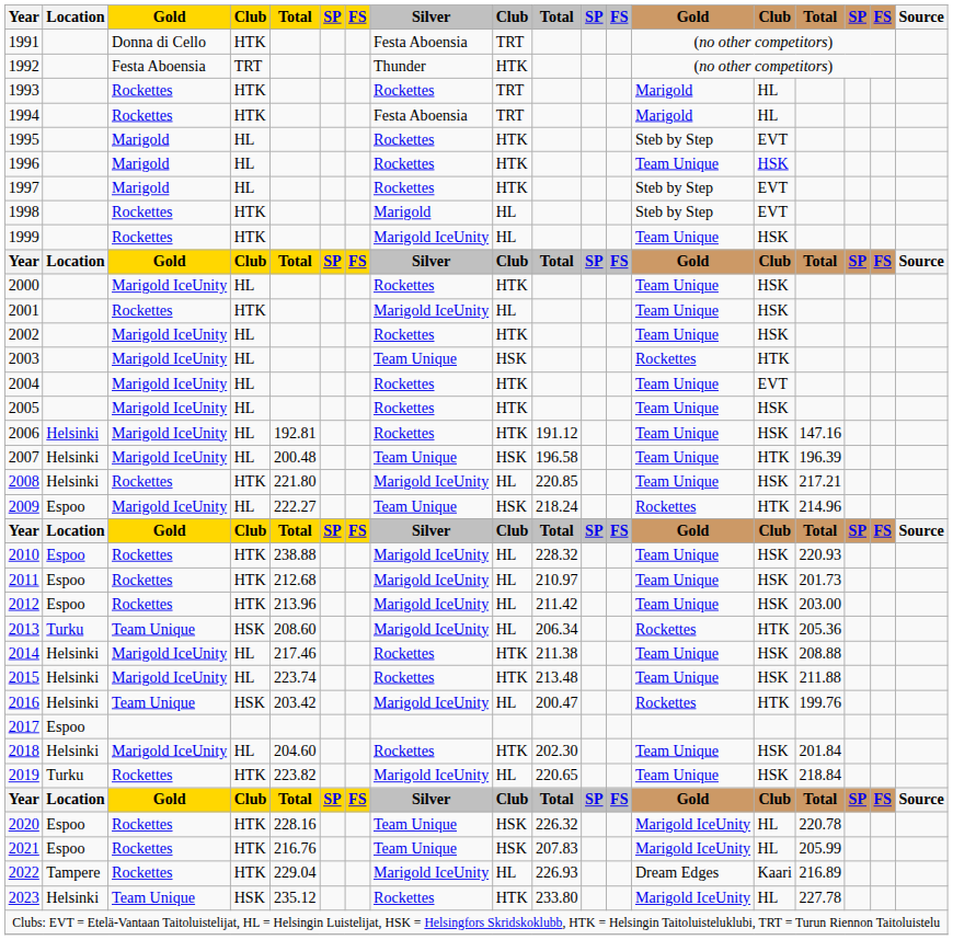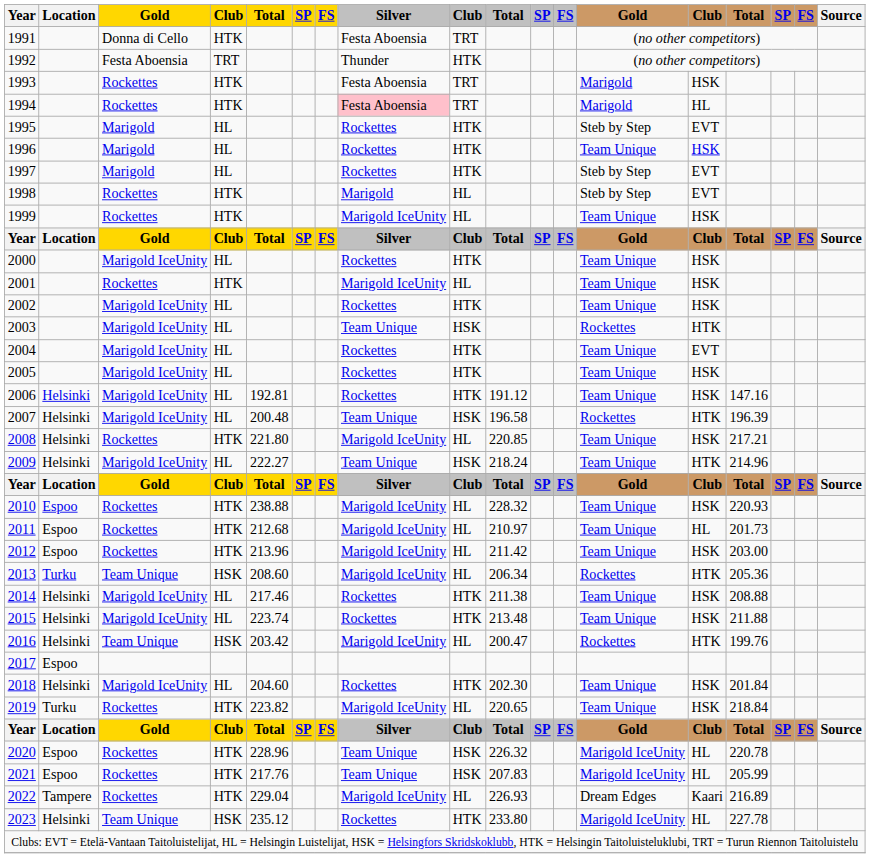 <table class="wikitable sortable">
 <tr>
 <th align="center">Year</th>
 <th align="center">Location</th>
 <td align="center" bgcolor="gold"><strong>Gold</strong></td>
 <td align="center" bgcolor="gold"><strong>Club</strong></td>
 <td align="center" bgcolor="gold"><strong>Total</strong></td>
 <td align="center" bgcolor="gold"><strong><a href='#'>SP</a></strong></td>
 <td align="center" bgcolor="gold"><strong><a href='#'>FS</a></strong></td>
 <td align="center" bgcolor="silver"><strong>Silver</strong></td>
 <td align="center" bgcolor="silver"><strong>Club</strong></td>
 <td align="center" bgcolor="silver"><strong>Total</strong></td>
 <td align="center" bgcolor="silver"><strong><a href='#'>SP</a></strong></td>
 <td align="center" bgcolor="silver"><strong><a href='#'>FS</a></strong></td>
 <td align="center" bgcolor="cc9966"><strong>Gold</strong></td>
 <td align="center" bgcolor="cc9966"><strong>Club</strong></td>
 <td align="center" bgcolor="cc9966"><strong>Total</strong></td>
 <td align="center" bgcolor="cc9966"><strong><a href='#'>SP</a></strong></td>
 <td align="center" bgcolor="cc9966"><strong><a href='#'>FS</a></strong></td>
 <th align="center">Source</th>
 </tr>
 <tr>
 <td align="center">1991</td>
 <td></td>
 <td>Donna di Cello</td>
 <td>HTK</td>
 <td align=center></td>
 <td align=center></td>
 <td align=center></td>
 <td>Festa Aboensia</td>
 <td>TRT</td>
 <td align=center></td>
 <td align=center></td>
 <td align=center></td>
 <td colspan="5" align="center">(<em>no other competitors</em>)</td>
 <td align=center></td>
 </tr>
 <tr>
 <td align="center">1992</td>
 <td></td>
 <td>Festa Aboensia</td>
 <td>TRT</td>
 <td align=center></td>
 <td align=center></td>
 <td align=center></td>
 <td>Thunder</td>
 <td>HTK</td>
 <td align=center></td>
 <td align=center></td>
 <td align=center></td>
 <td colspan="5" align="center">(<em>no other competitors</em>)</td>
 <td align=center></td>
 </tr>
 <tr>
 <td align="center">1993</td>
 <td></td>
 <td><a href='#'>Rockettes</a></td>
 <td>HTK</td>
 <td align=center></td>
 <td align=center></td>
 <td align=center></td>
-<td><a href='#'>Rockettes</a></td>
+<td>Festa Aboensia</td>
 <td>TRT</td>
 <td align=center></td>
 <td align=center></td>
 <td align=center></td>
 <td><a href='#'>Marigold</a></td>
-<td>HL</td>
+<td>HSK</td>
 <td align=center></td>
 <td align=center></td>
 <td align=center></td>
 <td align=center></td>
 </tr>
 <tr>
 <td align="center">1994</td>
 <td></td>
 <td><a href='#'>Rockettes</a></td>
 <td>HTK</td>
 <td align=center></td>
 <td align=center></td>
 <td align=center></td>
-<td>Festa Aboensia</td>
+<td style="background: pink;">Festa Aboensia</td>
 <td>TRT</td>
 <td align=center></td>
 <td align=center></td>
 <td align=center></td>
 <td><a href='#'>Marigold</a></td>
 <td>HL</td>
 <td align=center></td>
 <td align=center></td>
 <td align=center></td>
 <td align=center></td>
 </tr>
 <tr>
 <td align="center">1995</td>
 <td></td>
 <td><a href='#'>Marigold</a></td>
 <td>HL</td>
 <td align=center></td>
 <td align=center></td>
 <td align=center></td>
 <td><a href='#'>Rockettes</a></td>
 <td>HTK</td>
 <td align=center></td>
 <td align=center></td>
 <td align=center></td>
 <td>Steb by Step</td>
 <td>EVT</td>
 <td align=center></td>
 <td align=center></td>
 <td align=center></td>
 <td align=center></td>
 </tr>
 <tr>
 <td align="center">1996</td>
 <td></td>
 <td><a href='#'>Marigold</a></td>
 <td>HL</td>
 <td align=center></td>
 <td align=center></td>
 <td align=center></td>
 <td><a href='#'>Rockettes</a></td>
 <td>HTK</td>
 <td align=center></td>
 <td align=center></td>
 <td align=center></td>
 <td><a href='#'>Team Unique</a></td>
 <td><a href='#'>HSK</a></td>
 <td align=center></td>
 <td align=center></td>
 <td align=center></td>
 <td align=center></td>
 </tr>
 <tr>
 <td align="center">1997</td>
 <td></td>
 <td><a href='#'>Marigold</a></td>
 <td>HL</td>
 <td align=center></td>
 <td align=center></td>
 <td align=center></td>
 <td><a href='#'>Rockettes</a></td>
 <td>HTK</td>
 <td align=center></td>
 <td align=center></td>
 <td align=center></td>
 <td>Steb by Step</td>
 <td>EVT</td>
 <td align=center></td>
 <td align=center></td>
 <td align=center></td>
 <td align=center></td>
 </tr>
 <tr>
 <td align="center">1998</td>
 <td></td>
 <td><a href='#'>Rockettes</a></td>
 <td>HTK</td>
 <td align=center></td>
 <td align=center></td>
 <td align=center></td>
 <td><a href='#'>Marigold</a></td>
 <td>HL</td>
 <td align=center></td>
 <td align=center></td>
 <td align=center></td>
 <td>Steb by Step</td>
 <td>EVT</td>
 <td align=center></td>
 <td align=center></td>
 <td align=center></td>
 <td align=center></td>
 </tr>
 <tr>
 <td align="center">1999</td>
 <td></td>
 <td><a href='#'>Rockettes</a></td>
 <td>HTK</td>
 <td align=center></td>
 <td align=center></td>
 <td align=center></td>
 <td><a href='#'>Marigold IceUnity</a></td>
 <td>HL</td>
 <td align=center></td>
 <td align=center></td>
 <td align=center></td>
 <td><a href='#'>Team Unique</a></td>
 <td>HSK</td>
 <td align=center></td>
 <td align=center></td>
 <td align=center></td>
 <td align=center></td>
 </tr>
 <tr>
 <th align="center">Year</th>
 <th align="center">Location</th>
 <td align="center" bgcolor="gold"><strong>Gold</strong></td>
 <td align="center" bgcolor="gold"><strong>Club</strong></td>
 <td align="center" bgcolor="gold"><strong>Total</strong></td>
 <td align="center" bgcolor="gold"><strong><a href='#'>SP</a></strong></td>
 <td align="center" bgcolor="gold"><strong><a href='#'>FS</a></strong></td>
 <td align="center" bgcolor="silver"><strong>Silver</strong></td>
 <td align="center" bgcolor="silver"><strong>Club</strong></td>
 <td align="center" bgcolor="silver"><strong>Total</strong></td>
 <td align="center" bgcolor="silver"><strong><a href='#'>SP</a></strong></td>
 <td align="center" bgcolor="silver"><strong><a href='#'>FS</a></strong></td>
 <td align="center" bgcolor="cc9966"><strong>Gold</strong></td>
 <td align="center" bgcolor="cc9966"><strong>Club</strong></td>
 <td align="center" bgcolor="cc9966"><strong>Total</strong></td>
 <td align="center" bgcolor="cc9966"><strong><a href='#'>SP</a></strong></td>
 <td align="center" bgcolor="cc9966"><strong><a href='#'>FS</a></strong></td>
 <th align="center">Source</th>
 </tr>
 <tr>
 <td align="center">2000</td>
 <td></td>
 <td><a href='#'>Marigold IceUnity</a></td>
 <td>HL</td>
 <td align=center></td>
 <td align=center></td>
 <td align=center></td>
 <td><a href='#'>Rockettes</a></td>
 <td>HTK</td>
 <td align=center></td>
 <td align=center></td>
 <td align=center></td>
 <td><a href='#'>Team Unique</a></td>
 <td>HSK</td>
 <td align=center></td>
 <td align=center></td>
 <td align=center></td>
 <td align=center></td>
 </tr>
 <tr>
 <td align="center">2001</td>
 <td></td>
 <td><a href='#'>Rockettes</a></td>
 <td>HTK</td>
 <td align=center></td>
 <td align=center></td>
 <td align=center></td>
 <td><a href='#'>Marigold IceUnity</a></td>
 <td>HL</td>
 <td align=center></td>
 <td align=center></td>
 <td align=center></td>
 <td><a href='#'>Team Unique</a></td>
 <td>HSK</td>
 <td align=center></td>
 <td align=center></td>
 <td align=center></td>
 <td align=center></td>
 </tr>
 <tr>
 <td align="center">2002</td>
 <td></td>
 <td><a href='#'>Marigold IceUnity</a></td>
 <td>HL</td>
 <td align=center></td>
 <td align=center></td>
 <td align=center></td>
 <td><a href='#'>Rockettes</a></td>
 <td>HTK</td>
 <td align=center></td>
 <td align=center></td>
 <td align=center></td>
 <td><a href='#'>Team Unique</a></td>
 <td>HSK</td>
 <td align=center></td>
 <td align=center></td>
 <td align=center></td>
 <td align=center></td>
 </tr>
 <tr>
 <td align="center">2003</td>
 <td></td>
 <td><a href='#'>Marigold IceUnity</a></td>
 <td>HL</td>
 <td align=center></td>
 <td align=center></td>
 <td align=center></td>
 <td><a href='#'>Team Unique</a></td>
 <td>HSK</td>
 <td align=center></td>
 <td align=center></td>
 <td align=center></td>
 <td><a href='#'>Rockettes</a></td>
 <td>HTK</td>
 <td align=center></td>
 <td align=center></td>
 <td align=center></td>
 <td align=center></td>
 </tr>
 <tr>
 <td align="center">2004</td>
 <td></td>
 <td><a href='#'>Marigold IceUnity</a></td>
 <td>HL</td>
 <td align=center></td>
 <td align=center></td>
 <td align=center></td>
 <td><a href='#'>Rockettes</a></td>
 <td>HTK</td>
 <td align=center></td>
 <td align=center></td>
 <td align=center></td>
 <td><a href='#'>Team Unique</a></td>
 <td>EVT</td>
 <td align=center></td>
 <td align=center></td>
 <td align=center></td>
 <td align=center></td>
 </tr>
 <tr>
 <td align="center">2005</td>
 <td></td>
 <td><a href='#'>Marigold IceUnity</a></td>
 <td>HL</td>
 <td align=center></td>
 <td align=center></td>
 <td align=center></td>
 <td><a href='#'>Rockettes</a></td>
 <td>HTK</td>
 <td align=center></td>
 <td align=center></td>
 <td align=center></td>
 <td><a href='#'>Team Unique</a></td>
 <td>HSK</td>
 <td align=center></td>
 <td align=center></td>
 <td align=center></td>
 <td align=center></td>
 </tr>
 <tr>
 <td align="center">2006</td>
 <td><a href='#'>Helsinki</a></td>
 <td><a href='#'>Marigold IceUnity</a></td>
 <td>HL</td>
 <td align=center>192.81</td>
 <td align=center></td>
 <td align=center></td>
 <td><a href='#'>Rockettes</a></td>
 <td>HTK</td>
 <td align=center>191.12</td>
 <td align=center></td>
 <td align=center></td>
 <td><a href='#'>Team Unique</a></td>
 <td>HSK</td>
 <td align=center>147.16</td>
 <td align=center></td>
 <td align=center></td>
 <td align=center></td>
 </tr>
 <tr>
 <td align="center">2007</td>
 <td>Helsinki</td>
 <td><a href='#'>Marigold IceUnity</a></td>
 <td>HL</td>
 <td align=center>200.48</td>
 <td align=center></td>
 <td align=center></td>
 <td><a href='#'>Team Unique</a></td>
 <td>HSK</td>
 <td align=center>196.58</td>
 <td align=center></td>
 <td align=center></td>
-<td><a href='#'>Team Unique</a></td>
+<td><a href='#'>Rockettes</a></td>
 <td>HTK</td>
 <td align=center>196.39</td>
 <td align=center></td>
 <td align=center></td>
 <td align=center></td>
 </tr>
 <tr>
 <td align="center"><a href='#'>2008</a></td>
 <td>Helsinki</td>
 <td><a href='#'>Rockettes</a></td>
 <td>HTK</td>
 <td align=center>221.80</td>
 <td align=center></td>
 <td align=center></td>
 <td><a href='#'>Marigold IceUnity</a></td>
 <td>HL</td>
 <td align=center>220.85</td>
 <td align=center></td>
 <td align=center></td>
 <td><a href='#'>Team Unique</a></td>
 <td>HSK</td>
 <td align=center>217.21</td>
 <td align=center></td>
 <td align=center></td>
 <td align=center></td>
 </tr>
 <tr>
 <td align="center"><a href='#'>2009</a></td>
-<td>Espoo</td>
+<td>Helsinki</td>
 <td><a href='#'>Marigold IceUnity</a></td>
 <td>HL</td>
 <td align=center>222.27</td>
 <td align=center></td>
 <td align=center></td>
 <td><a href='#'>Team Unique</a></td>
 <td>HSK</td>
 <td align=center>218.24</td>
 <td align=center></td>
 <td align=center></td>
-<td><a href='#'>Rockettes</a></td>
+<td><a href='#'>Team Unique</a></td>
 <td>HTK</td>
 <td align=center>214.96</td>
 <td align=center></td>
 <td align=center></td>
 <td align=center></td>
 </tr>
 <tr>
 <th align="center">Year</th>
 <th align="center">Location</th>
 <td align="center" bgcolor="gold"><strong>Gold</strong></td>
 <td align="center" bgcolor="gold"><strong>Club</strong></td>
 <td align="center" bgcolor="gold"><strong>Total</strong></td>
 <td align="center" bgcolor="gold"><strong><a href='#'>SP</a></strong></td>
 <td align="center" bgcolor="gold"><strong><a href='#'>FS</a></strong></td>
 <td align="center" bgcolor="silver"><strong>Silver</strong></td>
 <td align="center" bgcolor="silver"><strong>Club</strong></td>
 <td align="center" bgcolor="silver"><strong>Total</strong></td>
 <td align="center" bgcolor="silver"><strong><a href='#'>SP</a></strong></td>
 <td align="center" bgcolor="silver"><strong><a href='#'>FS</a></strong></td>
 <td align="center" bgcolor="cc9966"><strong>Gold</strong></td>
 <td align="center" bgcolor="cc9966"><strong>Club</strong></td>
 <td align="center" bgcolor="cc9966"><strong>Total</strong></td>
 <td align="center" bgcolor="cc9966"><strong><a href='#'>SP</a></strong></td>
 <td align="center" bgcolor="cc9966"><strong><a href='#'>FS</a></strong></td>
 <th align="center">Source</th>
 </tr>
 <tr>
 <td align="center"><a href='#'>2010</a></td>
 <td><a href='#'>Espoo</a></td>
 <td><a href='#'>Rockettes</a></td>
 <td>HTK</td>
 <td align=center>238.88</td>
 <td align=center></td>
 <td align=center></td>
 <td><a href='#'>Marigold IceUnity</a></td>
 <td>HL</td>
 <td align=center>228.32</td>
 <td align=center></td>
 <td align=center></td>
 <td><a href='#'>Team Unique</a></td>
 <td>HSK</td>
 <td align=center>220.93</td>
 <td align=center></td>
 <td align=center></td>
 <td align=center></td>
 </tr>
 <tr>
 <td align="center"><a href='#'>2011</a></td>
 <td>Espoo</td>
 <td><a href='#'>Rockettes</a></td>
 <td>HTK</td>
 <td align=center>212.68</td>
 <td align=center></td>
 <td align=center></td>
 <td><a href='#'>Marigold IceUnity</a></td>
 <td>HL</td>
 <td align=center>210.97</td>
 <td align=center></td>
 <td align=center></td>
 <td><a href='#'>Team Unique</a></td>
-<td>HSK</td>
+<td>HL</td>
 <td align=center>201.73</td>
 <td align=center></td>
 <td align=center></td>
 <td align=center></td>
 </tr>
 <tr>
 <td align="center"><a href='#'>2012</a></td>
 <td>Espoo</td>
 <td><a href='#'>Rockettes</a></td>
 <td>HTK</td>
 <td align=center>213.96</td>
 <td align=center></td>
 <td align=center></td>
 <td><a href='#'>Marigold IceUnity</a></td>
 <td>HL</td>
 <td align=center>211.42</td>
 <td align=center></td>
 <td align=center></td>
 <td><a href='#'>Team Unique</a></td>
 <td>HSK</td>
 <td align=center>203.00</td>
 <td align=center></td>
 <td align=center></td>
 <td align=center></td>
 </tr>
 <tr>
 <td align="center"><a href='#'>2013</a></td>
 <td><a href='#'>Turku</a></td>
 <td><a href='#'>Team Unique</a></td>
 <td>HSK</td>
 <td align=center>208.60</td>
 <td align=center></td>
 <td align=center></td>
 <td><a href='#'>Marigold IceUnity</a></td>
 <td>HL</td>
 <td align=center>206.34</td>
 <td align=center></td>
 <td align=center></td>
 <td><a href='#'>Rockettes</a></td>
 <td>HTK</td>
 <td align=center>205.36</td>
 <td align=center></td>
 <td align=center></td>
 <td align=center></td>
 </tr>
 <tr>
 <td align="center"><a href='#'>2014</a></td>
 <td>Helsinki</td>
 <td><a href='#'>Marigold IceUnity</a></td>
 <td>HL</td>
 <td align=center>217.46</td>
 <td align=center></td>
 <td align=center></td>
 <td><a href='#'>Rockettes</a></td>
 <td>HTK</td>
 <td align=center>211.38</td>
 <td align=center></td>
 <td align=center></td>
 <td><a href='#'>Team Unique</a></td>
 <td>HSK</td>
 <td align=center>208.88</td>
 <td align=center></td>
 <td align=center></td>
 <td align=center></td>
 </tr>
 <tr>
 <td align="center"><a href='#'>2015</a></td>
 <td>Helsinki</td>
 <td><a href='#'>Marigold IceUnity</a></td>
 <td>HL</td>
 <td align=center>223.74</td>
 <td align=center></td>
 <td align=center></td>
 <td><a href='#'>Rockettes</a></td>
 <td>HTK</td>
 <td align=center>213.48</td>
 <td align=center></td>
 <td align=center></td>
 <td><a href='#'>Team Unique</a></td>
 <td>HSK</td>
 <td align=center>211.88</td>
 <td align=center></td>
 <td align=center></td>
 <td align=center></td>
 </tr>
 <tr>
 <td align="center"><a href='#'>2016</a></td>
 <td>Helsinki</td>
 <td><a href='#'>Team Unique</a></td>
 <td>HSK</td>
 <td align=center>203.42</td>
 <td align=center></td>
 <td align=center></td>
 <td><a href='#'>Marigold IceUnity</a></td>
 <td>HL</td>
 <td align=center>200.47</td>
 <td align=center></td>
 <td align=center></td>
 <td><a href='#'>Rockettes</a></td>
 <td>HTK</td>
 <td align=center>199.76</td>
 <td align=center></td>
 <td align=center></td>
 <td align=center></td>
 </tr>
 <tr>
 <td align="center"><a href='#'>2017</a></td>
 <td>Espoo</td>
 <td></td>
 <td></td>
 <td align=center></td>
 <td align=center></td>
 <td align=center></td>
 <td></td>
 <td></td>
 <td align=center></td>
 <td align=center></td>
 <td align=center></td>
 <td></td>
 <td></td>
 <td align=center></td>
 <td align=center></td>
 <td align=center></td>
 <td align=center></td>
 </tr>
 <tr>
 <td align="center"><a href='#'>2018</a></td>
 <td>Helsinki</td>
 <td><a href='#'>Marigold IceUnity</a></td>
 <td>HL</td>
 <td align=center>204.60</td>
 <td align=center></td>
 <td align=center></td>
 <td><a href='#'>Rockettes</a></td>
 <td>HTK</td>
 <td align=center>202.30</td>
 <td align=center></td>
 <td align=center></td>
 <td><a href='#'>Team Unique</a></td>
 <td>HSK</td>
 <td align=center>201.84</td>
 <td align=center></td>
 <td align=center></td>
 <td align=center></td>
 </tr>
 <tr>
 <td align="center"><a href='#'>2019</a></td>
 <td>Turku</td>
 <td><a href='#'>Rockettes</a></td>
 <td>HTK</td>
 <td align=center>223.82</td>
 <td align=center></td>
 <td align=center></td>
 <td><a href='#'>Marigold IceUnity</a></td>
 <td>HL</td>
 <td align=center>220.65</td>
 <td align=center></td>
 <td align=center></td>
 <td><a href='#'>Team Unique</a></td>
 <td>HSK</td>
 <td align=center>218.84</td>
 <td align=center></td>
 <td align=center></td>
 <td align=center></td>
 </tr>
 <tr>
 <th align="center">Year</th>
 <th align="center">Location</th>
 <td align="center" bgcolor="gold"><strong>Gold</strong></td>
 <td align="center" bgcolor="gold"><strong>Club</strong></td>
 <td align="center" bgcolor="gold"><strong>Total</strong></td>
 <td align="center" bgcolor="gold"><strong><a href='#'>SP</a></strong></td>
 <td align="center" bgcolor="gold"><strong><a href='#'>FS</a></strong></td>
 <td align="center" bgcolor="silver"><strong>Silver</strong></td>
 <td align="center" bgcolor="silver"><strong>Club</strong></td>
 <td align="center" bgcolor="silver"><strong>Total</strong></td>
 <td align="center" bgcolor="silver"><strong><a href='#'>SP</a></strong></td>
 <td align="center" bgcolor="silver"><strong><a href='#'>FS</a></strong></td>
 <td align="center" bgcolor="cc9966"><strong>Gold</strong></td>
 <td align="center" bgcolor="cc9966"><strong>Club</strong></td>
 <td align="center" bgcolor="cc9966"><strong>Total</strong></td>
 <td align="center" bgcolor="cc9966"><strong><a href='#'>SP</a></strong></td>
 <td align="center" bgcolor="cc9966"><strong><a href='#'>FS</a></strong></td>
 <th align="center">Source</th>
 </tr>
 <tr>
 <td align="center"><a href='#'>2020</a></td>
 <td>Espoo</td>
 <td><a href='#'>Rockettes</a></td>
 <td>HTK</td>
-<td align=center>228.16</td>
+<td align=center>228.96</td>
 <td align=center></td>
 <td align=center></td>
 <td><a href='#'>Team Unique</a></td>
 <td>HSK</td>
 <td align=center>226.32</td>
 <td align=center></td>
 <td align=center></td>
 <td><a href='#'>Marigold IceUnity</a></td>
 <td>HL</td>
 <td align=center>220.78</td>
 <td align=center></td>
 <td align=center></td>
 <td align=center></td>
 </tr>
 <tr>
 <td align="center"><a href='#'>2021</a></td>
 <td>Espoo</td>
 <td><a href='#'>Rockettes</a></td>
 <td>HTK</td>
-<td align=center>216.76</td>
+<td align=center>217.76</td>
 <td align=center></td>
 <td align=center></td>
 <td><a href='#'>Team Unique</a></td>
 <td>HSK</td>
 <td align=center>207.83</td>
 <td align=center></td>
 <td align=center></td>
 <td><a href='#'>Marigold IceUnity</a></td>
 <td>HL</td>
 <td align=center>205.99</td>
 <td align=center></td>
 <td align=center></td>
 <td align=center></td>
 </tr>
 <tr>
 <td align="center"><a href='#'>2022</a></td>
 <td>Tampere</td>
 <td><a href='#'>Rockettes</a></td>
 <td>HTK</td>
 <td align=center>229.04</td>
 <td align=center></td>
 <td align=center></td>
 <td><a href='#'>Marigold IceUnity</a></td>
 <td>HL</td>
 <td align=center>226.93</td>
 <td align=center></td>
 <td align=center></td>
 <td>Dream Edges</td>
 <td>Kaari</td>
 <td align=center>216.89</td>
 <td align=center></td>
 <td align=center></td>
 <td align=center></td>
 </tr>
 <tr>
 <td align="center"><a href='#'>2023</a></td>
 <td>Helsinki</td>
 <td><a href='#'>Team Unique</a></td>
 <td>HSK</td>
 <td align="center">235.12</td>
 <td align="center"></td>
 <td align="center"></td>
 <td><a href='#'>Rockettes</a></td>
 <td>HTK</td>
 <td align="center">233.80</td>
 <td align="center"></td>
 <td align="center"></td>
 <td><a href='#'>Marigold IceUnity</a></td>
 <td>HL</td>
 <td align="center">227.78</td>
 <td align="center"></td>
 <td align="center"></td>
 <td align="center"></td>
 </tr>
 <tr>
 <td colspan="18" align="center"><small>Clubs: EVT = Etelä-Vantaan Taitoluistelijat, HL = Helsingin Luistelijat, HSK = <a href='#'>Helsingfors Skridskoklubb</a>, HTK = Helsingin Taitoluisteluklubi, TRT = Turun Riennon Taitoluistelu</small></td>
 </tr>
 <tr>
 </tr>
 </table>
